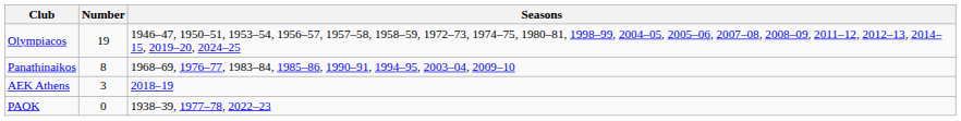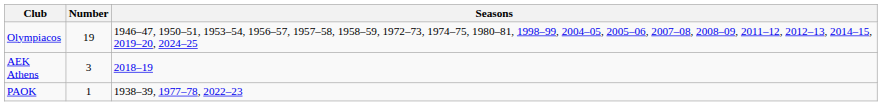 <table class="wikitable sortable">
 <tr>
 <th>Club</th>
 <th>Number</th>
 <th>Seasons</th>
 </tr>
 <tr>
 <td><a href='#'>Olympiacos</a></td>
 <td style="text-align:center">19</td>
 <td>1946–47, 1950–51, 1953–54, 1956–57, 1957–58, 1958–59, 1972–73, 1974–75, 1980–81, <a href='#'>1998–99</a>, <a href='#'>2004–05</a>, <a href='#'>2005–06</a>, <a href='#'>2007–08</a>, <a href='#'>2008–09</a>, <a href='#'>2011–12</a>, <a href='#'>2012–13</a>, <a href='#'>2014–15</a>, <a href='#'>2019–20</a>, <a href='#'>2024–25</a></td>
 </tr>
 <tr>
-<td><a href='#'>Panathinaikos</a></td>
-<td style="text-align:center">8</td>
-<td>1968–69, <a href='#'>1976–77</a>, 1983–84, <a href='#'>1985–86</a>, <a href='#'>1990–91</a>, <a href='#'>1994–95</a>, <a href='#'>2003–04</a>, <a href='#'>2009–10</a></td>
-</tr>
-<tr>
 <td><a href='#'>AEK Athens</a></td>
 <td style="text-align:center">3</td>
 <td><a href='#'>2018–19</a></td>
 </tr>
 <tr>
 <td><a href='#'>PAOK</a></td>
-<td style="text-align:center">0</td>
+<td style="text-align:center">1</td>
 <td>1938–39, <a href='#'>1977–78</a>, <a href='#'>2022–23</a></td>
 </tr>
 </table>
